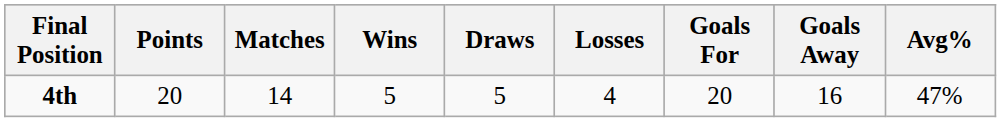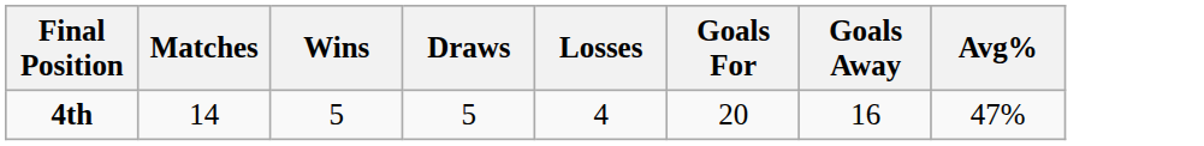 <table class="wikitable" style="font-size: 95%; text-align: center;">
 <tr>
 <th width=60>Final Position</th>
-<th width=60>Points</th>
 <th width=60>Matches</th>
 <th width=60>Wins</th>
 <th width=60>Draws</th>
 <th width=60>Losses</th>
 <th width=60>Goals For</th>
 <th width=60>Goals Away</th>
 <th width=60>Avg%</th>
 </tr>
 <tr>
 <td><strong>4th</strong></td>
-<td>20</td>
 <td>14</td>
 <td>5</td>
 <td>5</td>
 <td>4</td>
 <td>20</td>
 <td>16</td>
 <td>47%</td>
 </tr>
 </table>
